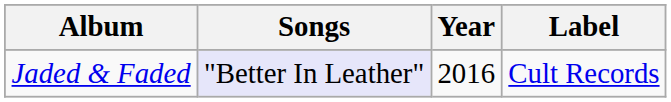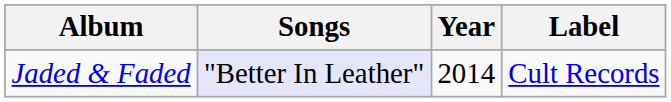 <table class="wikitable">
 <tr>
 <th>Album</th>
 <th>Songs</th>
 <th>Year</th>
 <th>Label</th>
 </tr>
 <tr>
 <td><em><a href='#'>Jaded & Faded</a></em></td>
 <td style="background: lavender;">"Better In Leather"</td>
-<td>2016</td>
+<td>2014</td>
 <td><a href='#'>Cult Records</a></td>
 </tr>
 </table>
